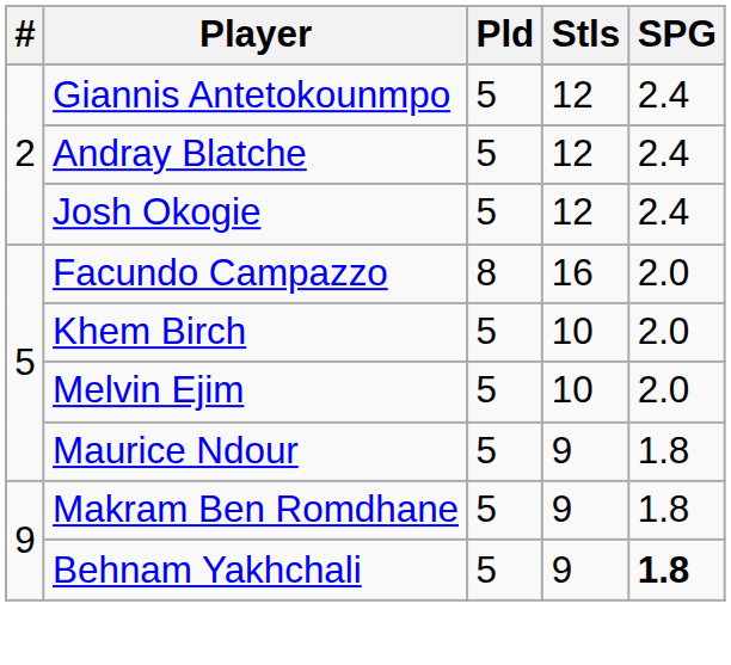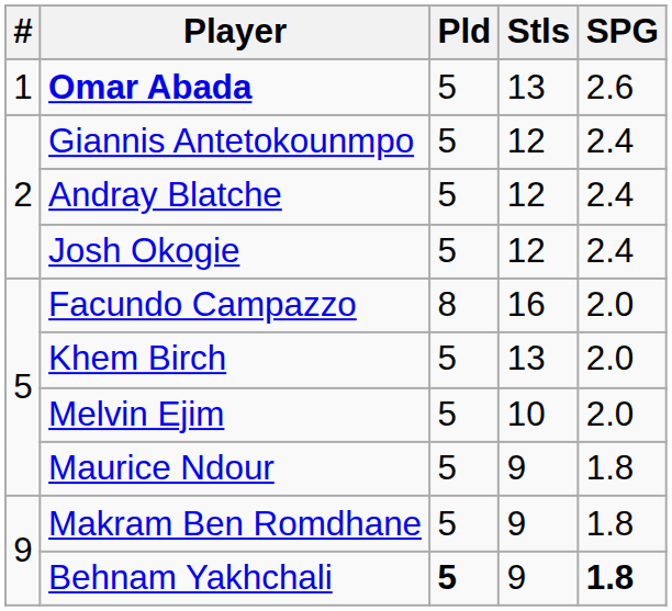 <table class=wikitable width=auto>
 <tr>
 <th>#</th>
 <th>Player</th>
 <th>Pld</th>
 <th>Stls</th>
 <th>SPG</th>
+</tr>
+<tr>
+<td>1</td>
+<td> <strong><a href='#'>Omar Abada</a></strong></td>
+<td>5</td>
+<td>13</td>
+<td>2.6</td>
 </tr>
 <tr>
 <td rowspan=3>2</td>
 <td> <a href='#'>Giannis Antetokounmpo</a></td>
 <td>5</td>
 <td>12</td>
 <td>2.4</td>
 </tr>
 <tr>
 <td> <a href='#'>Andray Blatche</a></td>
 <td>5</td>
 <td>12</td>
 <td>2.4</td>
 </tr>
 <tr>
 <td> <a href='#'>Josh Okogie</a></td>
 <td>5</td>
 <td>12</td>
 <td>2.4</td>
 </tr>
 <tr>
 <td rowspan=4>5</td>
 <td> <a href='#'>Facundo Campazzo</a></td>
 <td>8</td>
 <td>16</td>
 <td>2.0</td>
 </tr>
 <tr>
 <td> <a href='#'>Khem Birch</a></td>
 <td>5</td>
-<td>10</td>
+<td>13</td>
 <td>2.0</td>
 </tr>
 <tr>
 <td> <a href='#'>Melvin Ejim</a></td>
 <td>5</td>
 <td>10</td>
 <td>2.0</td>
 </tr>
 <tr>
 <td> <a href='#'>Maurice Ndour</a></td>
 <td>5</td>
 <td>9</td>
 <td>1.8</td>
 </tr>
 <tr>
 <td rowspan=2>9</td>
 <td> <a href='#'>Makram Ben Romdhane</a></td>
 <td>5</td>
 <td>9</td>
 <td>1.8</td>
 </tr>
 <tr>
 <td> <a href='#'>Behnam Yakhchali</a></td>
-<td>5</td>
+<td><strong>5</strong></td>
 <td>9</td>
 <td><strong>1.8</strong></td>
 </tr>
 </table>
